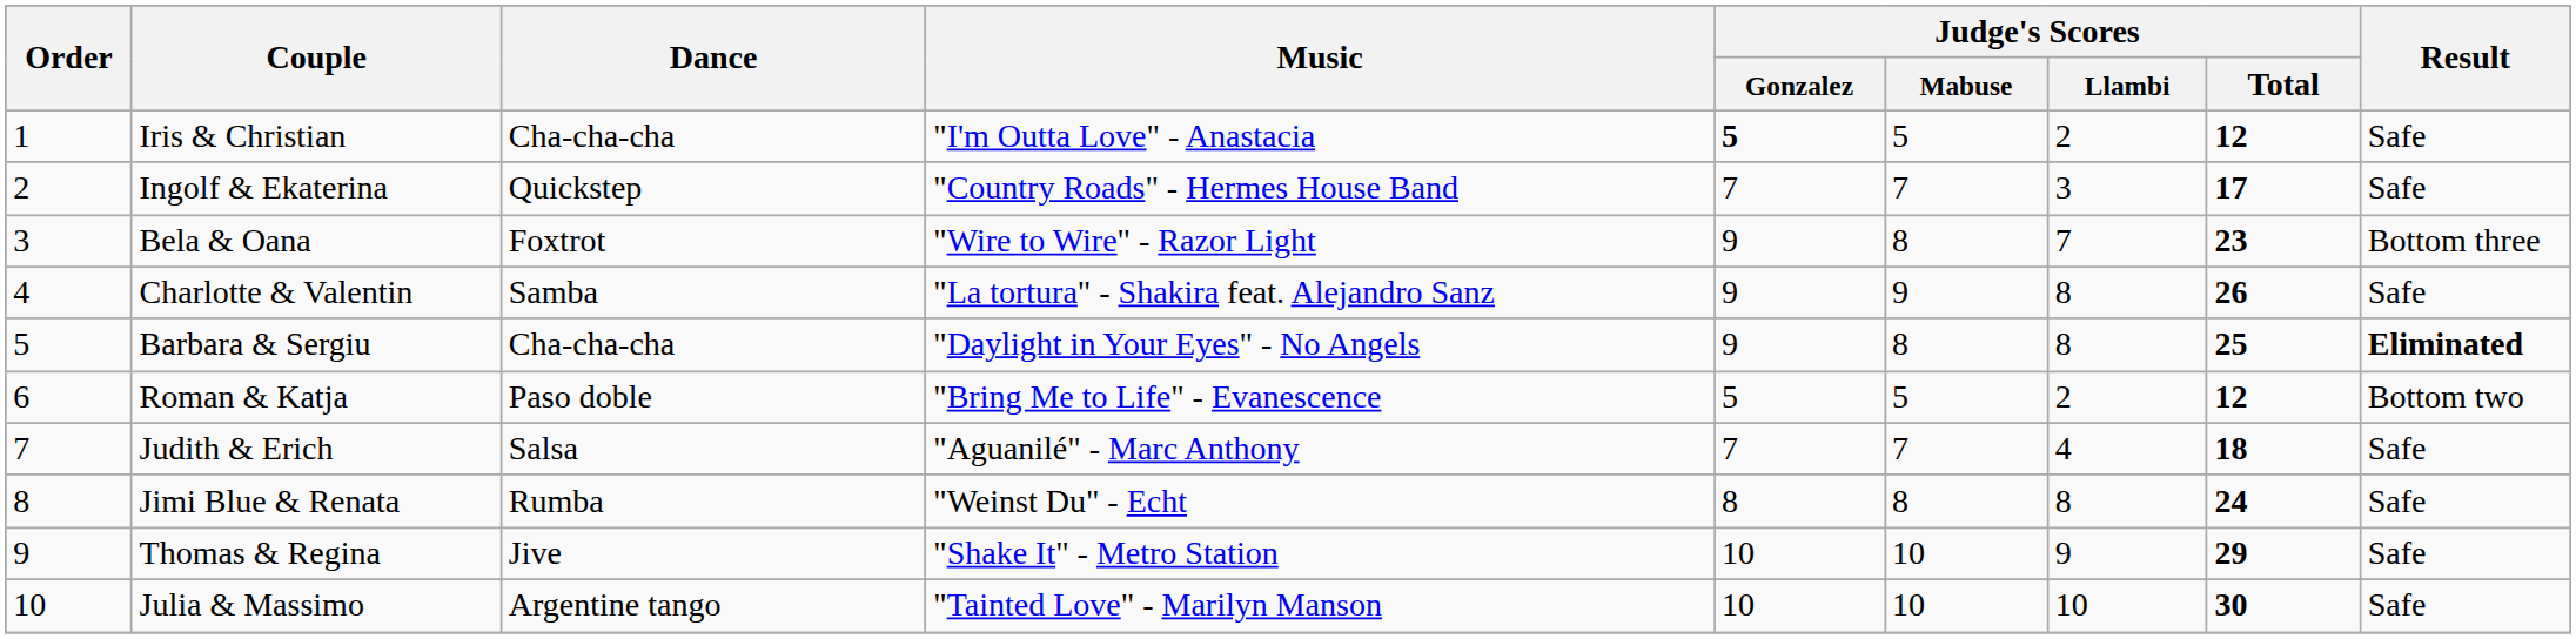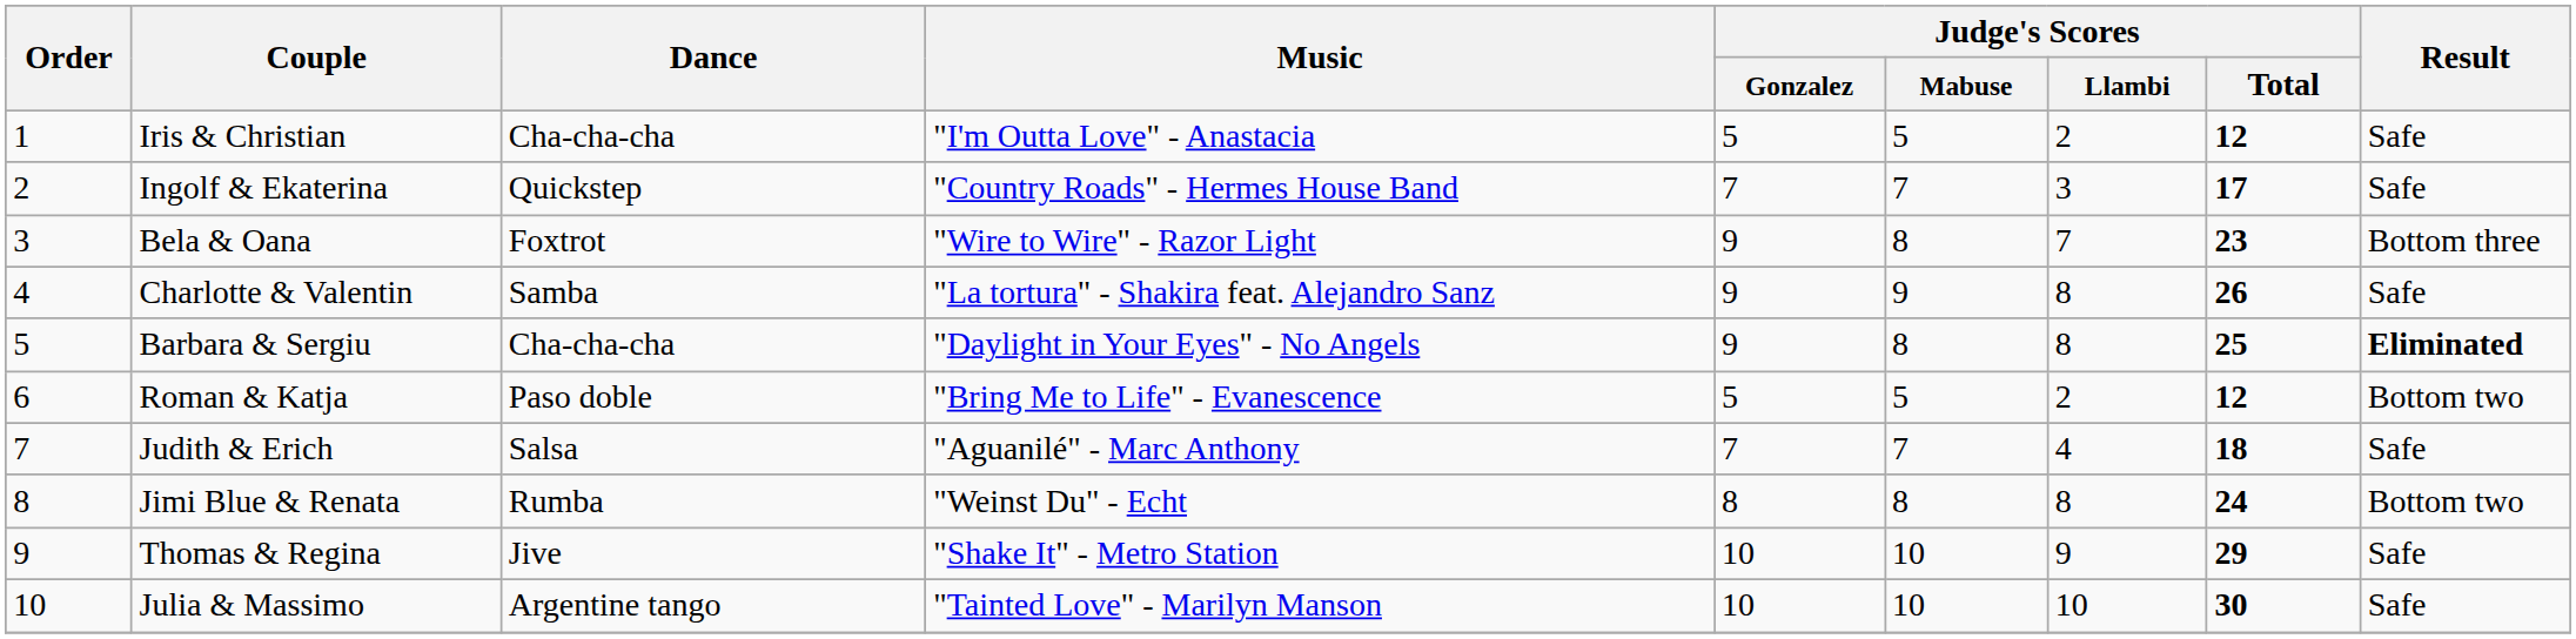 <table class="wikitable sortable center">
 <tr>
 <th rowspan="2" style="width: 4em">Order</th>
 <th rowspan="2" style="width: 17em">Couple</th>
 <th rowspan="2" style="width: 20em">Dance</th>
 <th rowspan="2" style="width: 40em">Music</th>
 <th colspan="4">Judge's Scores</th>
 <th rowspan="2" style="width: 7em">Result</th>
 </tr>
 <tr>
 <th style="width: 6em"><small> Gonzalez</small></th>
 <th style="width: 6em"><small> Mabuse</small></th>
 <th style="width: 6em"><small> Llambi</small></th>
 <th style="width: 6em">Total</th>
 </tr>
 <tr>
 <td>1</td>
 <td>Iris & Christian</td>
 <td>Cha-cha-cha</td>
 <td>"<a href='#'>I'm Outta Love</a>" - <a href='#'>Anastacia</a></td>
-<td><strong>5</strong></td>
+<td>5</td>
 <td>5</td>
 <td>2</td>
 <td><strong>12</strong></td>
 <td>Safe</td>
 </tr>
 <tr>
 <td>2</td>
 <td>Ingolf & Ekaterina</td>
 <td>Quickstep</td>
 <td>"<a href='#'>Country Roads</a>" - <a href='#'>Hermes House Band</a></td>
 <td>7</td>
 <td>7</td>
 <td>3</td>
 <td><strong>17</strong></td>
 <td>Safe</td>
 </tr>
 <tr>
 <td>3</td>
 <td>Bela & Oana</td>
 <td>Foxtrot</td>
 <td>"<a href='#'>Wire to Wire</a>" - <a href='#'>Razor Light</a></td>
 <td>9</td>
 <td>8</td>
 <td>7</td>
 <td><strong>23</strong></td>
 <td>Bottom three</td>
 </tr>
 <tr>
 <td>4</td>
 <td>Charlotte & Valentin</td>
 <td>Samba</td>
 <td>"<a href='#'>La tortura</a>" - <a href='#'>Shakira</a> feat. <a href='#'>Alejandro Sanz</a></td>
 <td>9</td>
 <td>9</td>
 <td>8</td>
 <td><strong>26</strong></td>
 <td>Safe</td>
 </tr>
 <tr>
 <td>5</td>
 <td>Barbara & Sergiu</td>
 <td>Cha-cha-cha</td>
 <td>"<a href='#'>Daylight in Your Eyes</a>" - <a href='#'>No Angels</a></td>
 <td>9</td>
 <td>8</td>
 <td>8</td>
 <td><strong>25</strong></td>
 <td><strong>Eliminated</strong></td>
 </tr>
 <tr>
 <td>6</td>
 <td>Roman & Katja</td>
 <td>Paso doble</td>
 <td>"<a href='#'>Bring Me to Life</a>" - <a href='#'>Evanescence</a></td>
 <td>5</td>
 <td>5</td>
 <td>2</td>
 <td><strong>12</strong></td>
 <td>Bottom two</td>
 </tr>
 <tr>
 <td>7</td>
 <td>Judith & Erich</td>
 <td>Salsa</td>
 <td>"Aguanilé" - <a href='#'>Marc Anthony</a></td>
 <td>7</td>
 <td>7</td>
 <td>4</td>
 <td><strong>18</strong></td>
 <td>Safe</td>
 </tr>
 <tr>
 <td>8</td>
 <td>Jimi Blue & Renata</td>
 <td>Rumba</td>
 <td>"Weinst Du" - <a href='#'>Echt</a></td>
 <td>8</td>
 <td>8</td>
 <td>8</td>
 <td><strong>24</strong></td>
-<td>Safe</td>
+<td>Bottom two</td>
 </tr>
 <tr>
 <td>9</td>
 <td>Thomas & Regina</td>
 <td>Jive</td>
 <td>"<a href='#'>Shake It</a>" - <a href='#'>Metro Station</a></td>
 <td>10</td>
 <td>10</td>
 <td>9</td>
 <td><strong>29</strong></td>
 <td>Safe</td>
 </tr>
 <tr>
 <td>10</td>
 <td>Julia & Massimo</td>
 <td>Argentine tango</td>
 <td>"<a href='#'>Tainted Love</a>" - <a href='#'>Marilyn Manson</a></td>
 <td>10</td>
 <td>10</td>
 <td>10</td>
 <td><strong>30</strong></td>
 <td>Safe</td>
 </tr>
 <tr>
 </tr>
 </table>
